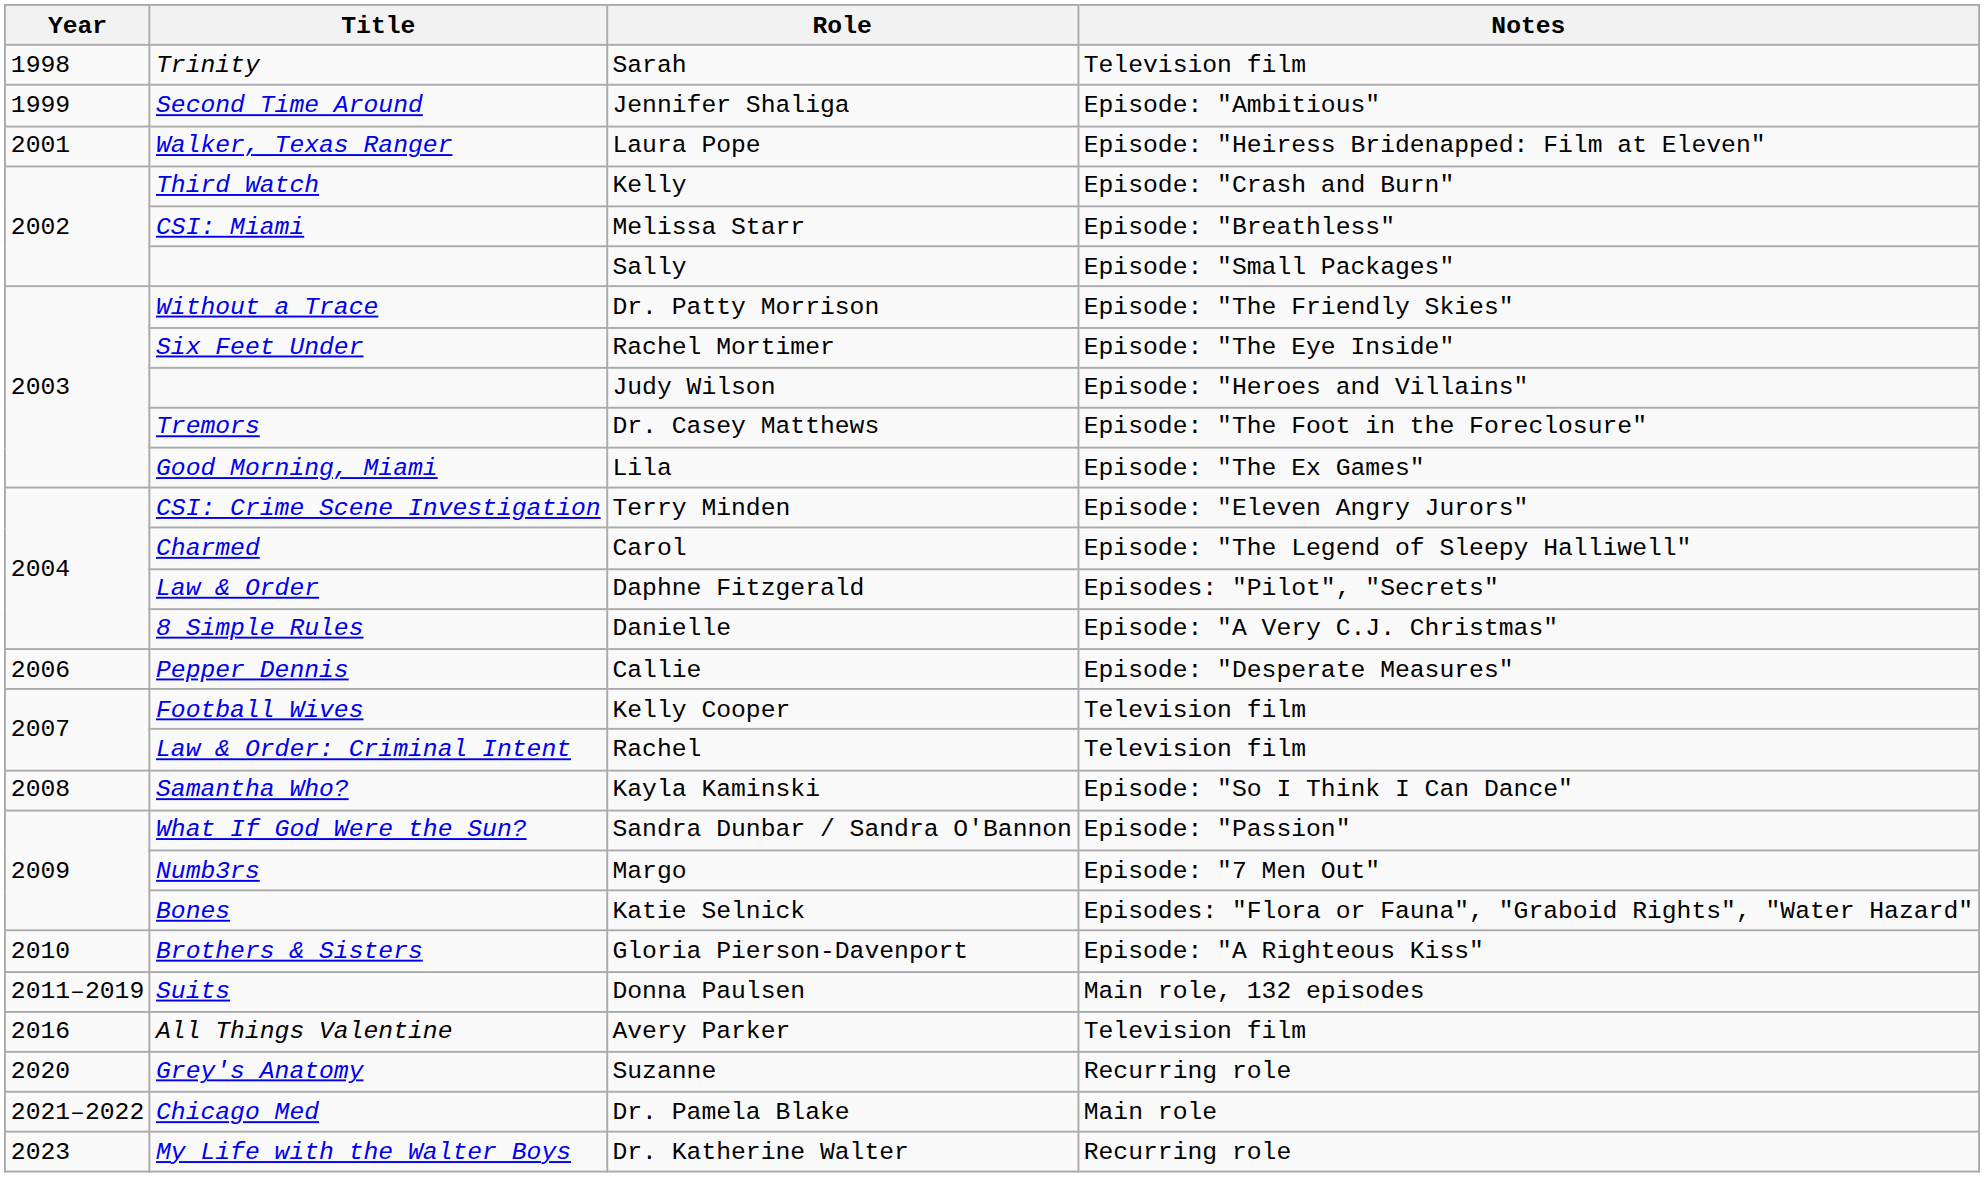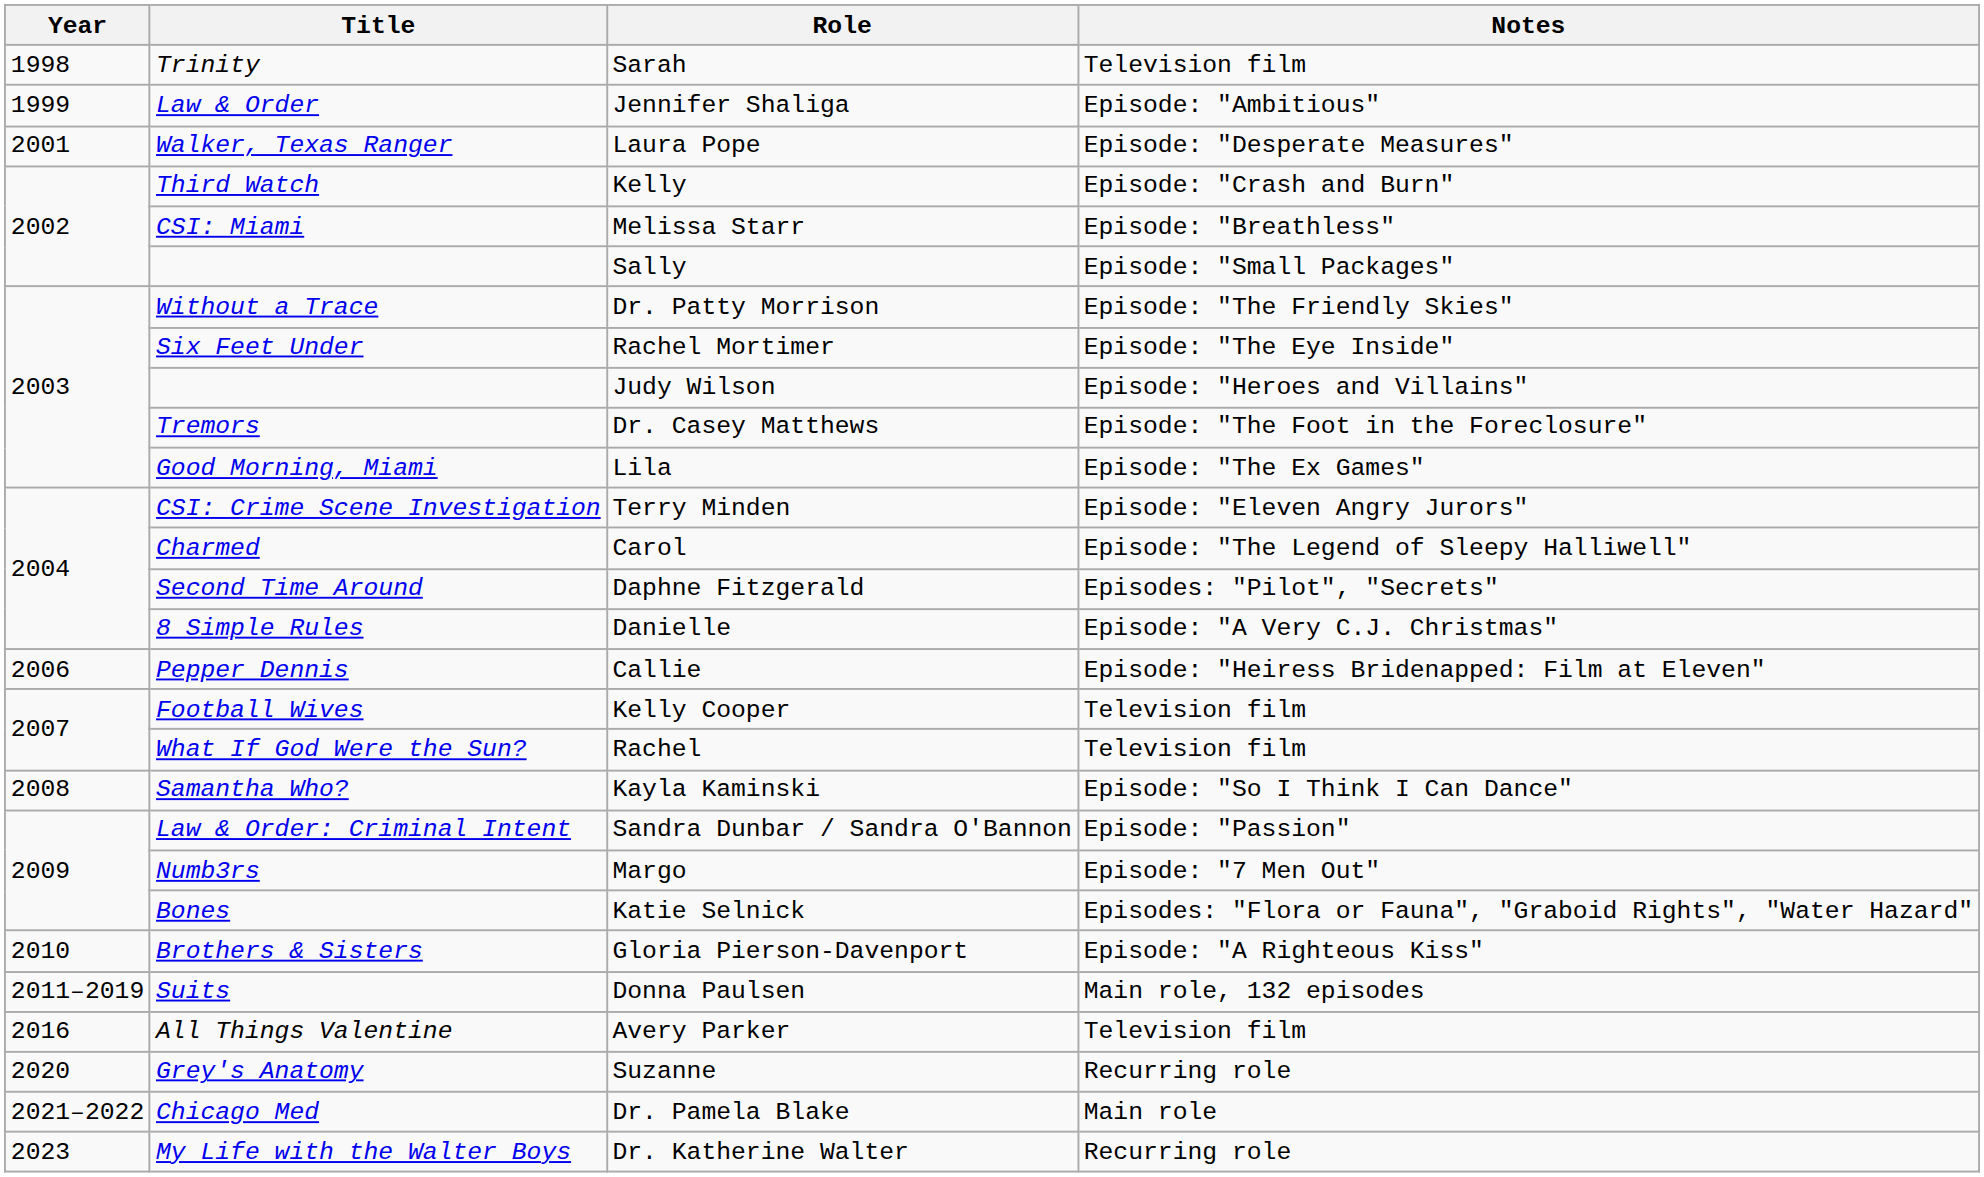 <table class="wikitable sortable">
 <tr>
 <th>Year</th>
 <th>Title</th>
 <th>Role</th>
 <th class="unsortable">Notes</th>
 </tr>
 <tr>
 <td>1998</td>
 <td><em>Trinity</em></td>
 <td>Sarah</td>
 <td>Television film</td>
 </tr>
 <tr>
 <td>1999</td>
-<td><em><a href='#'>Second Time Around</a></em></td>
+<td><em><a href='#'>Law & Order</a></em></td>
 <td>Jennifer Shaliga</td>
 <td>Episode: "Ambitious"</td>
 </tr>
 <tr>
 <td>2001</td>
 <td><em><a href='#'>Walker, Texas Ranger</a></em></td>
 <td>Laura Pope</td>
-<td>Episode: "Heiress Bridenapped: Film at Eleven"</td>
+<td>Episode: "Desperate Measures"</td>
 </tr>
 <tr>
 <td rowspan=3>2002</td>
 <td><em><a href='#'>Third Watch</a></em></td>
 <td>Kelly</td>
 <td>Episode: "Crash and Burn"</td>
 </tr>
 <tr>
 <td><em><a href='#'>CSI: Miami</a></em></td>
 <td>Melissa Starr</td>
 <td>Episode: "Breathless"</td>
 </tr>
 <tr>
 <td><em></em></td>
 <td>Sally</td>
 <td>Episode: "Small Packages"</td>
 </tr>
 <tr>
 <td rowspan=5>2003</td>
 <td><em><a href='#'>Without a Trace</a></em></td>
 <td>Dr. Patty Morrison</td>
 <td>Episode: "The Friendly Skies"</td>
 </tr>
 <tr>
 <td><em><a href='#'>Six Feet Under</a></em></td>
 <td>Rachel Mortimer</td>
 <td>Episode: "The Eye Inside"</td>
 </tr>
 <tr>
 <td><em></em></td>
 <td>Judy Wilson</td>
 <td>Episode: "Heroes and Villains"</td>
 </tr>
 <tr>
 <td><em><a href='#'>Tremors</a></em></td>
 <td>Dr. Casey Matthews</td>
 <td>Episode: "The Foot in the Foreclosure"</td>
 </tr>
 <tr>
 <td><em><a href='#'>Good Morning, Miami</a></em></td>
 <td>Lila</td>
 <td>Episode: "The Ex Games"</td>
 </tr>
 <tr>
 <td rowspan=4>2004</td>
 <td><em><a href='#'>CSI: Crime Scene Investigation</a></em></td>
 <td>Terry Minden</td>
 <td>Episode: "Eleven Angry Jurors"</td>
 </tr>
 <tr>
 <td><em><a href='#'>Charmed</a></em></td>
 <td>Carol</td>
 <td>Episode: "The Legend of Sleepy Halliwell"</td>
 </tr>
 <tr>
-<td><em><a href='#'>Law & Order</a></em></td>
+<td><em><a href='#'>Second Time Around</a></em></td>
 <td>Daphne Fitzgerald</td>
 <td>Episodes: "Pilot", "Secrets"</td>
 </tr>
 <tr>
 <td><em><a href='#'>8 Simple Rules</a></em></td>
 <td>Danielle</td>
 <td>Episode: "A Very C.J. Christmas"</td>
 </tr>
 <tr>
 <td>2006</td>
 <td><em><a href='#'>Pepper Dennis</a></em></td>
 <td>Callie</td>
-<td>Episode: "Desperate Measures"</td>
+<td>Episode: "Heiress Bridenapped: Film at Eleven"</td>
 </tr>
 <tr>
 <td rowspan=2>2007</td>
 <td><em><a href='#'>Football Wives</a></em></td>
 <td>Kelly Cooper</td>
 <td>Television film</td>
 </tr>
 <tr>
-<td><em><a href='#'>Law & Order: Criminal Intent</a></em></td>
+<td><em><a href='#'>What If God Were the Sun?</a></em></td>
 <td>Rachel</td>
 <td>Television film</td>
 </tr>
 <tr>
 <td>2008</td>
 <td><em><a href='#'>Samantha Who?</a></em></td>
 <td>Kayla Kaminski</td>
 <td>Episode: "So I Think I Can Dance"</td>
 </tr>
 <tr>
 <td rowspan=3>2009</td>
-<td><em><a href='#'>What If God Were the Sun?</a></em></td>
+<td><em><a href='#'>Law & Order: Criminal Intent</a></em></td>
 <td>Sandra Dunbar / Sandra O'Bannon</td>
 <td>Episode: "Passion"</td>
 </tr>
 <tr>
 <td><em><a href='#'>Numb3rs</a></em></td>
 <td>Margo</td>
 <td>Episode: "7 Men Out"</td>
 </tr>
 <tr>
 <td><em><a href='#'>Bones</a></em></td>
 <td>Katie Selnick</td>
 <td>Episodes: "Flora or Fauna", "Graboid Rights", "Water Hazard"</td>
 </tr>
 <tr>
 <td>2010</td>
 <td><em><a href='#'>Brothers & Sisters</a></em></td>
 <td>Gloria Pierson-Davenport</td>
 <td>Episode: "A Righteous Kiss"</td>
 </tr>
 <tr>
 <td>2011–2019</td>
 <td><em><a href='#'>Suits</a></em></td>
 <td>Donna Paulsen</td>
 <td>Main role, 132 episodes</td>
 </tr>
 <tr>
 <td>2016</td>
 <td><em>All Things Valentine</em></td>
 <td>Avery Parker</td>
 <td>Television film</td>
 </tr>
 <tr>
 <td>2020</td>
 <td><em><a href='#'>Grey's Anatomy</a></em></td>
 <td>Suzanne</td>
 <td>Recurring role</td>
 </tr>
 <tr>
 <td>2021–2022</td>
 <td><em><a href='#'>Chicago Med</a></em></td>
 <td>Dr. Pamela Blake</td>
 <td>Main role</td>
 </tr>
 <tr>
 <td>2023</td>
 <td><em><a href='#'>My Life with the Walter Boys</a></em></td>
 <td>Dr. Katherine Walter</td>
 <td>Recurring role</td>
 </tr>
 </table>
